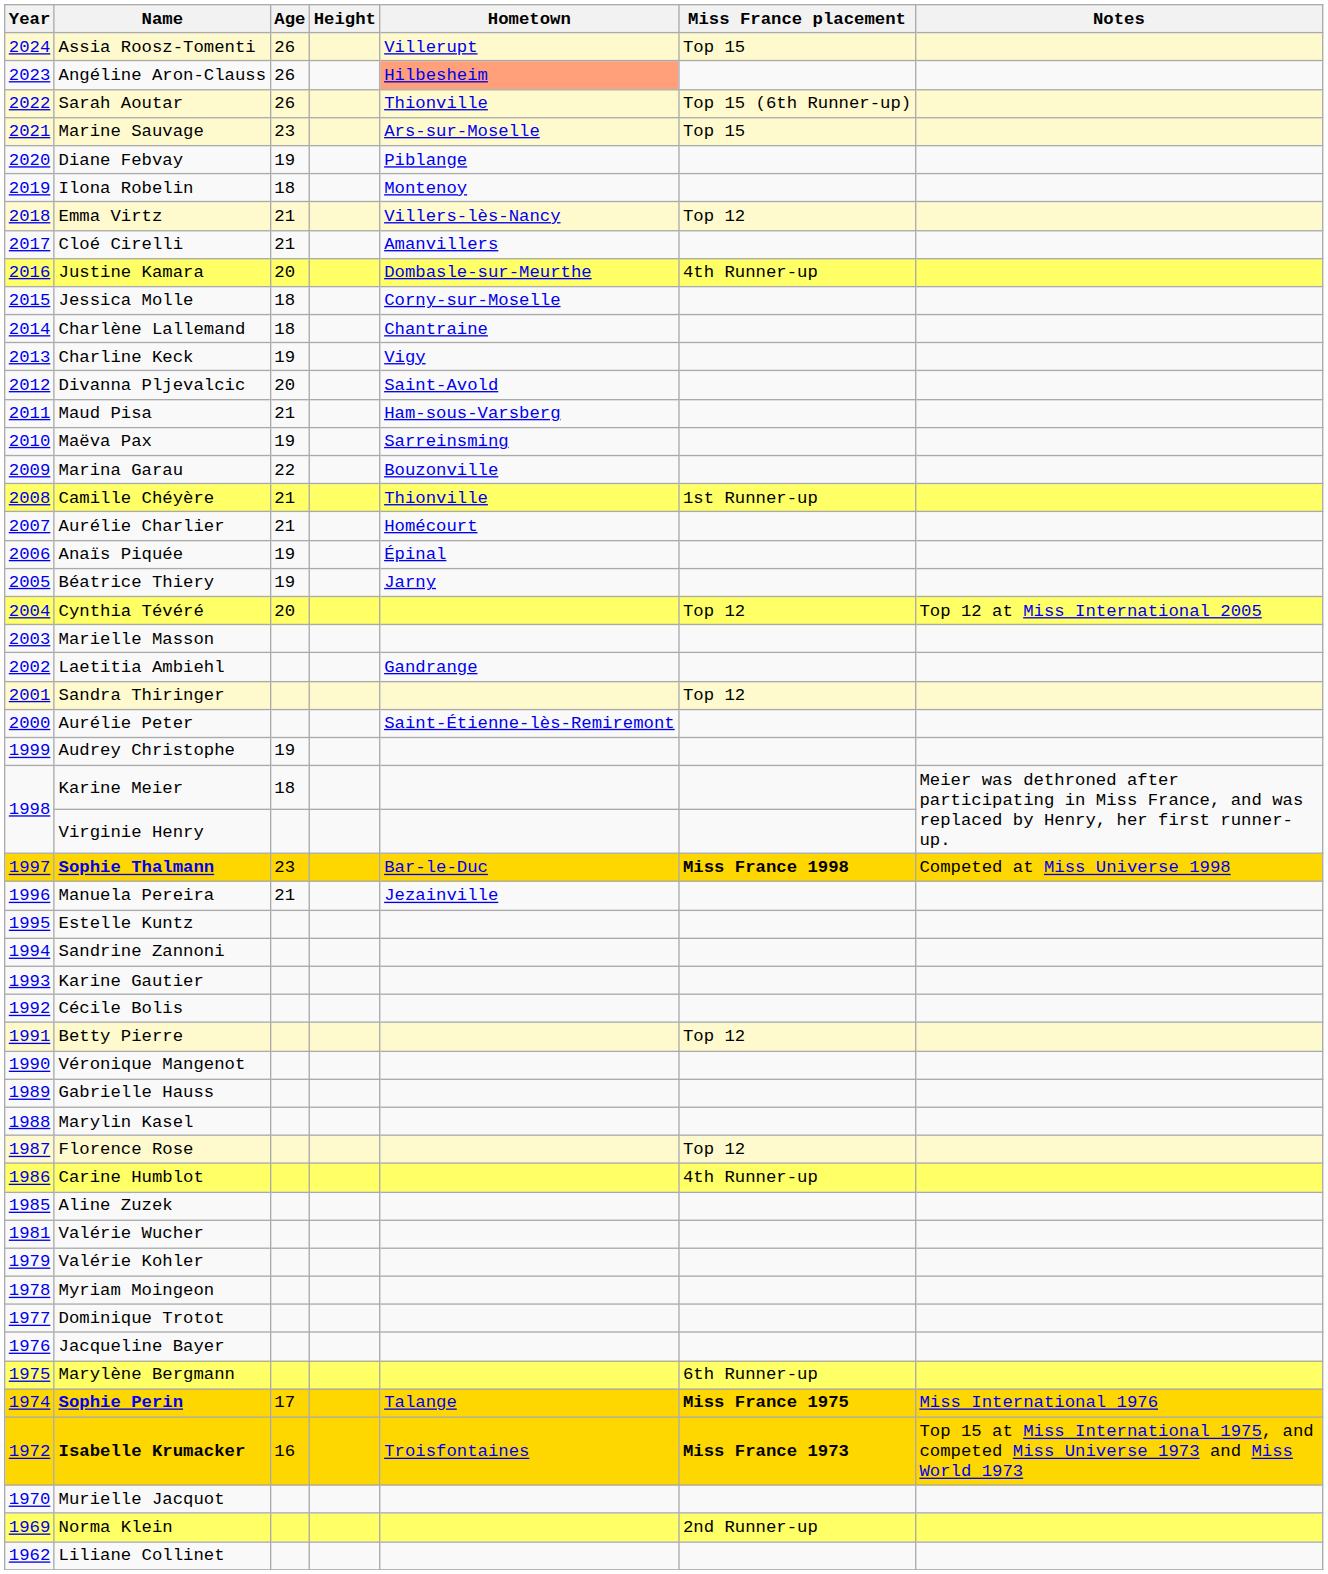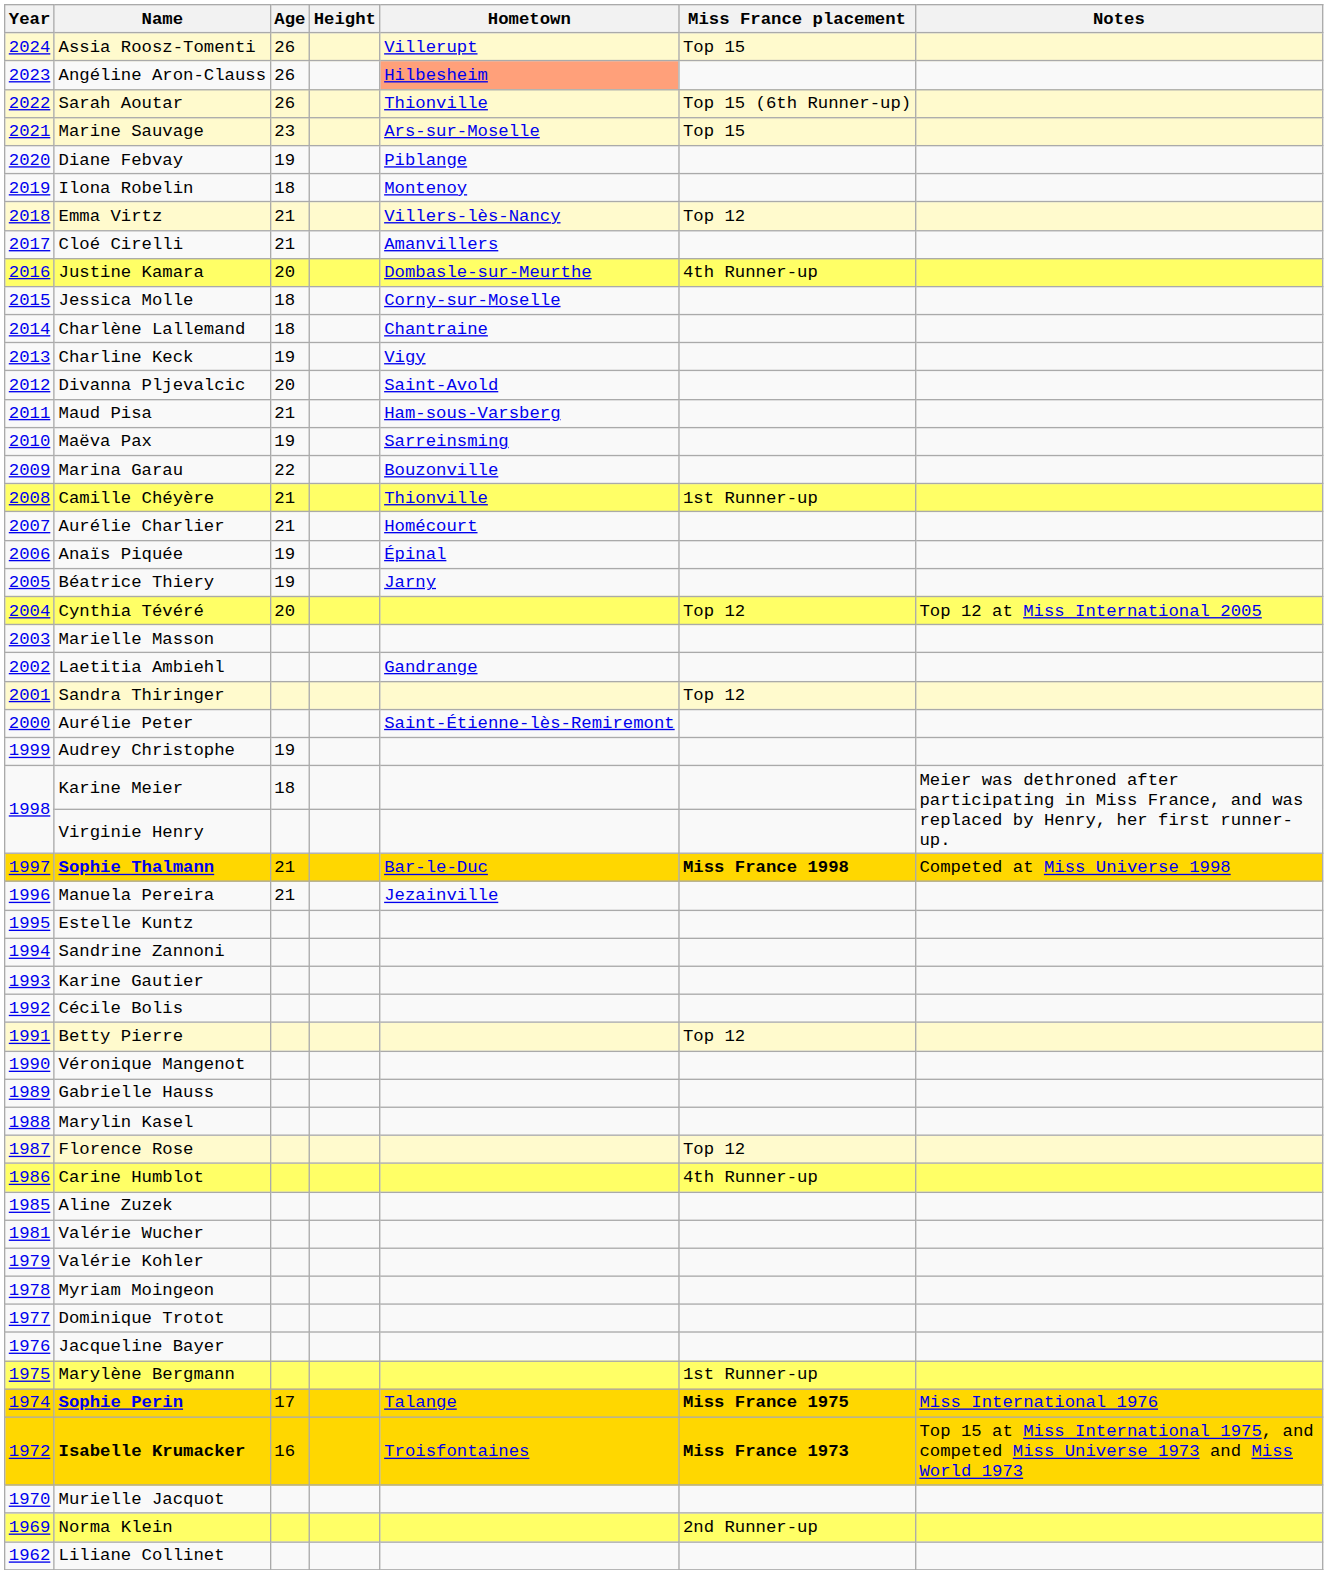 <table class="wikitable sortable">
 <tr>
 <th>Year</th>
 <th>Name</th>
 <th>Age</th>
 <th>Height</th>
 <th>Hometown</th>
 <th>Miss France placement</th>
 <th width=300>Notes</th>
 </tr>
 <tr bgcolor=#FFFACD>
 <td><a href='#'>2024</a></td>
 <td>Assia Roosz-Tomenti</td>
 <td>26</td>
 <td></td>
 <td><a href='#'>Villerupt</a></td>
 <td>Top 15</td>
 <td></td>
 </tr>
 <tr>
 <td><a href='#'>2023</a></td>
 <td>Angéline Aron-Clauss</td>
 <td>26</td>
 <td></td>
 <td style="background: lightsalmon;"><a href='#'>Hilbesheim</a></td>
 <td></td>
 <td></td>
 </tr>
 <tr bgcolor=#FFFACD>
 <td><a href='#'>2022</a></td>
 <td>Sarah Aoutar</td>
 <td>26</td>
 <td></td>
 <td><a href='#'>Thionville</a></td>
 <td>Top 15 (6th Runner-up)</td>
 <td></td>
 </tr>
 <tr bgcolor=#FFFACD>
 <td><a href='#'>2021</a></td>
 <td>Marine Sauvage</td>
 <td>23</td>
 <td></td>
 <td><a href='#'>Ars-sur-Moselle</a></td>
 <td>Top 15</td>
 <td></td>
 </tr>
 <tr>
 <td><a href='#'>2020</a></td>
 <td>Diane Febvay</td>
 <td>19</td>
 <td></td>
 <td><a href='#'>Piblange</a></td>
 <td></td>
 <td></td>
 </tr>
 <tr>
 <td><a href='#'>2019</a></td>
 <td>Ilona Robelin</td>
 <td>18</td>
 <td></td>
 <td><a href='#'>Montenoy</a></td>
 <td></td>
 <td></td>
 </tr>
 <tr bgcolor=#FFFACD>
 <td><a href='#'>2018</a></td>
 <td>Emma Virtz</td>
 <td>21</td>
 <td></td>
 <td><a href='#'>Villers-lès-Nancy</a></td>
 <td>Top 12</td>
 <td></td>
 </tr>
 <tr>
 <td><a href='#'>2017</a></td>
 <td>Cloé Cirelli</td>
 <td>21</td>
 <td></td>
 <td><a href='#'>Amanvillers</a></td>
 <td></td>
 <td></td>
 </tr>
 <tr bgcolor=#FFFF66>
 <td><a href='#'>2016</a></td>
 <td>Justine Kamara</td>
 <td>20</td>
 <td></td>
 <td><a href='#'>Dombasle-sur-Meurthe</a></td>
 <td>4th Runner-up</td>
 <td></td>
 </tr>
 <tr>
 <td><a href='#'>2015</a></td>
 <td>Jessica Molle</td>
 <td>18</td>
 <td></td>
 <td><a href='#'>Corny-sur-Moselle</a></td>
 <td></td>
 <td></td>
 </tr>
 <tr>
 <td><a href='#'>2014</a></td>
 <td>Charlène Lallemand</td>
 <td>18</td>
 <td></td>
 <td><a href='#'>Chantraine</a></td>
 <td></td>
 <td></td>
 </tr>
 <tr>
 <td><a href='#'>2013</a></td>
 <td>Charline Keck</td>
 <td>19</td>
 <td></td>
 <td><a href='#'>Vigy</a></td>
 <td></td>
 <td></td>
 </tr>
 <tr>
 <td><a href='#'>2012</a></td>
 <td>Divanna Pljevalcic</td>
 <td>20</td>
 <td></td>
 <td><a href='#'>Saint-Avold</a></td>
 <td></td>
 <td></td>
 </tr>
 <tr>
 <td><a href='#'>2011</a></td>
 <td>Maud Pisa</td>
 <td>21</td>
 <td></td>
 <td><a href='#'>Ham-sous-Varsberg</a></td>
 <td></td>
 <td></td>
 </tr>
 <tr>
 <td><a href='#'>2010</a></td>
 <td>Maëva Pax</td>
 <td>19</td>
 <td></td>
 <td><a href='#'>Sarreinsming</a></td>
 <td></td>
 <td></td>
 </tr>
 <tr>
 <td><a href='#'>2009</a></td>
 <td>Marina Garau</td>
 <td>22</td>
 <td></td>
 <td><a href='#'>Bouzonville</a></td>
 <td></td>
 <td></td>
 </tr>
 <tr bgcolor=#FFFF66>
 <td><a href='#'>2008</a></td>
 <td>Camille Chéyère</td>
 <td>21</td>
 <td></td>
 <td><a href='#'>Thionville</a></td>
 <td>1st Runner-up</td>
 <td></td>
 </tr>
 <tr>
 <td><a href='#'>2007</a></td>
 <td>Aurélie Charlier</td>
 <td>21</td>
 <td></td>
 <td><a href='#'>Homécourt</a></td>
 <td></td>
 <td></td>
 </tr>
 <tr>
 <td><a href='#'>2006</a></td>
 <td>Anaïs Piquée</td>
 <td>19</td>
 <td></td>
 <td><a href='#'>Épinal</a></td>
 <td></td>
 <td></td>
 </tr>
 <tr>
 <td><a href='#'>2005</a></td>
 <td>Béatrice Thiery</td>
 <td>19</td>
 <td></td>
 <td><a href='#'>Jarny</a></td>
 <td></td>
 <td></td>
 </tr>
 <tr bgcolor=#FFFF66>
 <td><a href='#'>2004</a></td>
 <td>Cynthia Tévéré</td>
 <td>20</td>
 <td></td>
 <td></td>
 <td>Top 12</td>
 <td>Top 12 at <a href='#'>Miss International 2005</a></td>
 </tr>
 <tr>
 <td><a href='#'>2003</a></td>
 <td>Marielle Masson</td>
 <td></td>
 <td></td>
 <td></td>
 <td></td>
 <td></td>
 </tr>
 <tr>
 <td><a href='#'>2002</a></td>
 <td>Laetitia Ambiehl</td>
 <td></td>
 <td></td>
 <td><a href='#'>Gandrange</a></td>
 <td></td>
 <td></td>
 </tr>
 <tr bgcolor=#FFFACD>
 <td><a href='#'>2001</a></td>
 <td>Sandra Thiringer</td>
 <td></td>
 <td></td>
 <td></td>
 <td>Top 12</td>
 <td></td>
 </tr>
 <tr>
 <td><a href='#'>2000</a></td>
 <td>Aurélie Peter</td>
 <td></td>
 <td></td>
 <td><a href='#'>Saint-Étienne-lès-Remiremont</a></td>
 <td></td>
 <td></td>
 </tr>
 <tr>
 <td><a href='#'>1999</a></td>
 <td>Audrey Christophe</td>
 <td>19</td>
 <td></td>
 <td></td>
 <td></td>
 <td></td>
 </tr>
 <tr>
 <td rowspan=2><a href='#'>1998</a></td>
 <td>Karine Meier</td>
 <td>18</td>
 <td></td>
 <td></td>
 <td></td>
 <td rowspan=2>Meier was dethroned after participating in Miss France, and was replaced by Henry, her first runner-up.</td>
 </tr>
 <tr>
 <td>Virginie Henry</td>
 <td></td>
 <td></td>
 <td></td>
 <td></td>
 </tr>
 <tr bgcolor=gold>
 <td><a href='#'>1997</a></td>
 <td><strong><a href='#'>Sophie Thalmann</a></strong></td>
-<td>23</td>
+<td>21</td>
 <td></td>
 <td><a href='#'>Bar-le-Duc</a></td>
 <td><strong>Miss France 1998</strong></td>
 <td>Competed at <a href='#'>Miss Universe 1998</a></td>
 </tr>
 <tr>
 <td><a href='#'>1996</a></td>
 <td>Manuela Pereira</td>
 <td>21</td>
 <td></td>
 <td><a href='#'>Jezainville</a></td>
 <td></td>
 <td></td>
 </tr>
 <tr>
 <td><a href='#'>1995</a></td>
 <td>Estelle Kuntz</td>
 <td></td>
 <td></td>
 <td></td>
 <td></td>
 <td></td>
 </tr>
 <tr>
 <td><a href='#'>1994</a></td>
 <td>Sandrine Zannoni</td>
 <td></td>
 <td></td>
 <td></td>
 <td></td>
 <td></td>
 </tr>
 <tr>
 <td><a href='#'>1993</a></td>
 <td>Karine Gautier</td>
 <td></td>
 <td></td>
 <td></td>
 <td></td>
 <td></td>
 </tr>
 <tr>
 <td><a href='#'>1992</a></td>
 <td>Cécile Bolis</td>
 <td></td>
 <td></td>
 <td></td>
 <td></td>
 <td></td>
 </tr>
 <tr bgcolor=#FFFACD>
 <td><a href='#'>1991</a></td>
 <td>Betty Pierre</td>
 <td></td>
 <td></td>
 <td></td>
 <td>Top 12</td>
 <td></td>
 </tr>
 <tr>
 <td><a href='#'>1990</a></td>
 <td>Véronique Mangenot</td>
 <td></td>
 <td></td>
 <td></td>
 <td></td>
 <td></td>
 </tr>
 <tr>
 <td><a href='#'>1989</a></td>
 <td>Gabrielle Hauss</td>
 <td></td>
 <td></td>
 <td></td>
 <td></td>
 <td></td>
 </tr>
 <tr>
 <td><a href='#'>1988</a></td>
 <td>Marylin Kasel</td>
 <td></td>
 <td></td>
 <td></td>
 <td></td>
 <td></td>
 </tr>
 <tr bgcolor=#FFFACD>
 <td><a href='#'>1987</a></td>
 <td>Florence Rose</td>
 <td></td>
 <td></td>
 <td></td>
 <td>Top 12</td>
 <td></td>
 </tr>
 <tr bgcolor=#FFFF66>
 <td><a href='#'>1986</a></td>
 <td>Carine Humblot</td>
 <td></td>
 <td></td>
 <td></td>
 <td>4th Runner-up</td>
 <td></td>
 </tr>
 <tr>
 <td><a href='#'>1985</a></td>
 <td>Aline Zuzek</td>
 <td></td>
 <td></td>
 <td></td>
 <td></td>
 <td></td>
 </tr>
 <tr>
 <td><a href='#'>1981</a></td>
 <td>Valérie Wucher</td>
 <td></td>
 <td></td>
 <td></td>
 <td></td>
 <td></td>
 </tr>
 <tr>
 <td><a href='#'>1979</a></td>
 <td>Valérie Kohler</td>
 <td></td>
 <td></td>
 <td></td>
 <td></td>
 <td></td>
 </tr>
 <tr>
 <td><a href='#'>1978</a></td>
 <td>Myriam Moingeon</td>
 <td></td>
 <td></td>
 <td></td>
 <td></td>
 <td></td>
 </tr>
 <tr>
 <td><a href='#'>1977</a></td>
 <td>Dominique Trotot</td>
 <td></td>
 <td></td>
 <td></td>
 <td></td>
 <td></td>
 </tr>
 <tr>
 <td><a href='#'>1976</a></td>
 <td>Jacqueline Bayer</td>
 <td></td>
 <td></td>
 <td></td>
 <td></td>
 <td></td>
 </tr>
 <tr bgcolor=#FFFF66>
 <td><a href='#'>1975</a></td>
 <td>Marylène Bergmann</td>
 <td></td>
 <td></td>
 <td></td>
-<td>6th Runner-up</td>
+<td>1st Runner-up</td>
 <td></td>
 </tr>
 <tr bgcolor=gold>
 <td><a href='#'>1974</a></td>
 <td><strong><a href='#'>Sophie Perin</a></strong></td>
 <td>17</td>
 <td></td>
 <td><a href='#'>Talange</a></td>
 <td><strong>Miss France 1975</strong></td>
 <td><a href='#'>Miss International 1976</a></td>
 </tr>
 <tr bgcolor=gold>
 <td><a href='#'>1972</a></td>
 <td><strong>Isabelle Krumacker</strong></td>
 <td>16</td>
 <td></td>
 <td><a href='#'>Troisfontaines</a></td>
 <td><strong>Miss France 1973</strong></td>
 <td>Top 15 at <a href='#'>Miss International 1975</a>, and competed <a href='#'>Miss Universe 1973</a> and <a href='#'>Miss World 1973</a></td>
 </tr>
 <tr>
 <td><a href='#'>1970</a></td>
 <td>Murielle Jacquot</td>
 <td></td>
 <td></td>
 <td></td>
 <td></td>
 <td></td>
 </tr>
 <tr bgcolor=#FFFF66>
 <td><a href='#'>1969</a></td>
 <td>Norma Klein</td>
 <td></td>
 <td></td>
 <td></td>
 <td>2nd Runner-up</td>
 <td></td>
 </tr>
 <tr>
 <td><a href='#'>1962</a></td>
 <td>Liliane Collinet</td>
 <td></td>
 <td></td>
 <td></td>
 <td></td>
 <td></td>
 </tr>
 <tr>
 </tr>
 </table>
